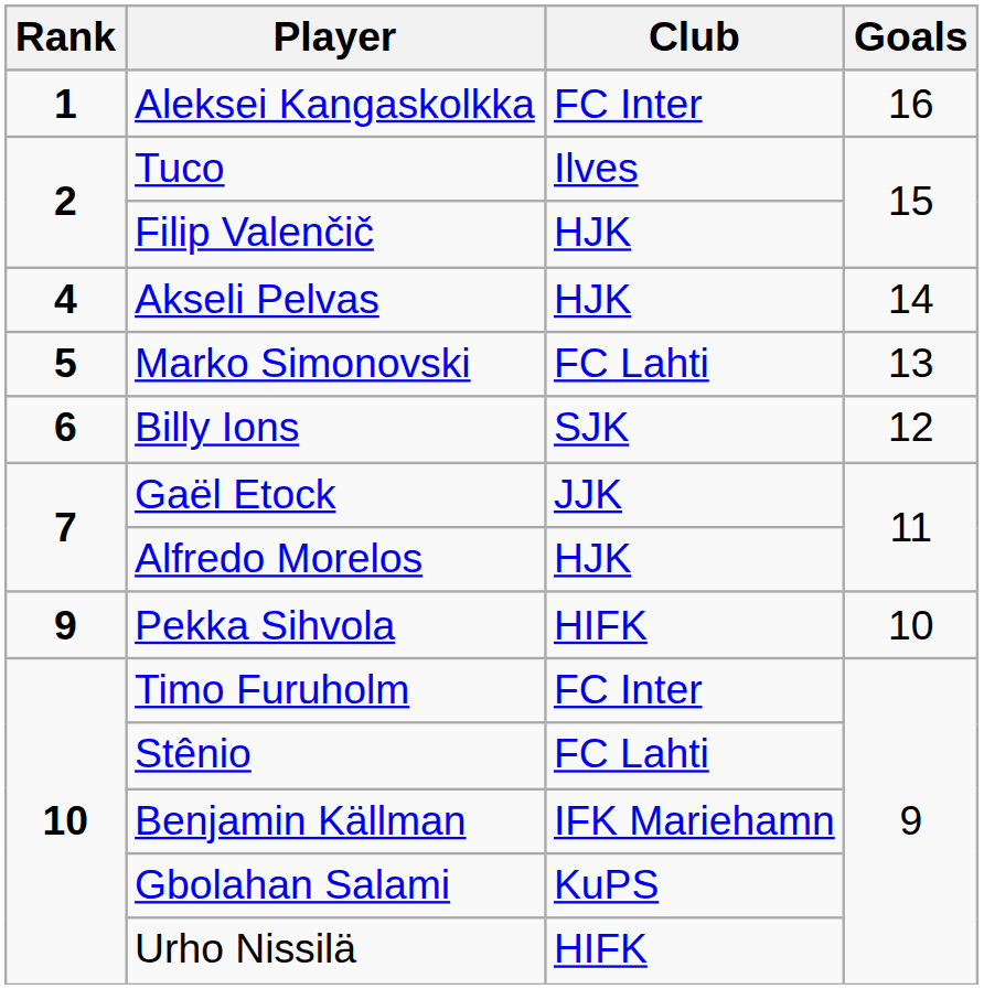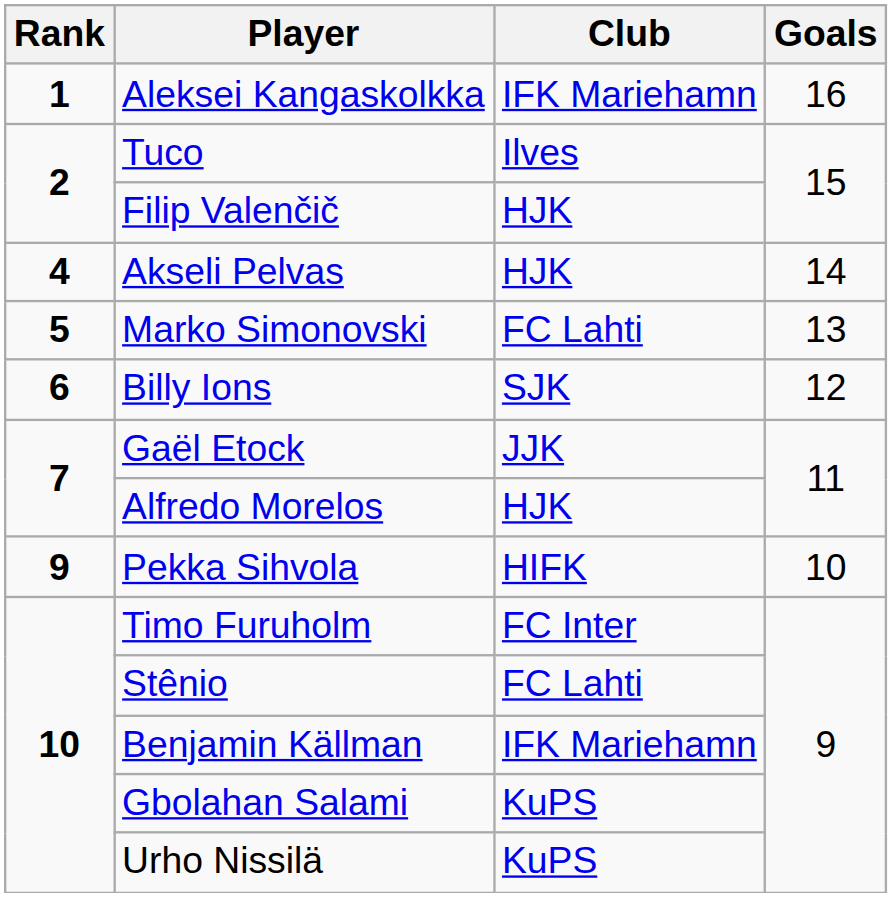 <table class="wikitable" style="text-align:center">
 <tr>
 <th>Rank</th>
 <th>Player</th>
 <th>Club</th>
 <th>Goals</th>
 </tr>
 <tr>
 <td><strong>1</strong></td>
 <td align="left"> <a href='#'>Aleksei Kangaskolkka</a></td>
-<td align="left"><a href='#'>FC Inter</a></td>
+<td align="left"><a href='#'>IFK Mariehamn</a></td>
 <td>16</td>
 </tr>
 <tr>
 <td rowspan="2"><strong>2</strong></td>
 <td align="left"> <a href='#'>Tuco</a></td>
 <td align="left"><a href='#'>Ilves</a></td>
 <td rowspan="2">15</td>
 </tr>
 <tr>
 <td align="left"> <a href='#'>Filip Valenčič</a></td>
 <td align="left"><a href='#'>HJK</a></td>
 </tr>
 <tr>
 <td><strong>4</strong></td>
 <td align="left"> <a href='#'>Akseli Pelvas</a></td>
 <td align="left"><a href='#'>HJK</a></td>
 <td>14</td>
 </tr>
 <tr>
 <td><strong>5</strong></td>
 <td align="left"> <a href='#'>Marko Simonovski</a></td>
 <td align="left"><a href='#'>FC Lahti</a></td>
 <td>13</td>
 </tr>
 <tr>
 <td><strong>6</strong></td>
 <td align="left"> <a href='#'>Billy Ions</a></td>
 <td align="left"><a href='#'>SJK</a></td>
 <td>12</td>
 </tr>
 <tr>
 <td rowspan="2"><strong>7</strong></td>
 <td align="left"> <a href='#'>Gaël Etock</a></td>
 <td align="left"><a href='#'>JJK</a></td>
 <td rowspan="2">11</td>
 </tr>
 <tr>
 <td align="left"> <a href='#'>Alfredo Morelos</a></td>
 <td align="left"><a href='#'>HJK</a></td>
 </tr>
 <tr>
 <td><strong>9</strong></td>
 <td align="left"> <a href='#'>Pekka Sihvola</a></td>
 <td align="left"><a href='#'>HIFK</a></td>
 <td>10</td>
 </tr>
 <tr>
 <td rowspan="5"><strong>10</strong></td>
 <td align="left"> <a href='#'>Timo Furuholm</a></td>
 <td align="left"><a href='#'>FC Inter</a></td>
 <td rowspan="5">9</td>
 </tr>
 <tr>
 <td align="left"> <a href='#'>Stênio</a></td>
 <td align="left"><a href='#'>FC Lahti</a></td>
 </tr>
 <tr>
 <td align="left"> <a href='#'>Benjamin Källman</a></td>
 <td align="left"><a href='#'>IFK Mariehamn</a></td>
 </tr>
 <tr>
 <td align="left"> <a href='#'>Gbolahan Salami</a></td>
 <td align="left"><a href='#'>KuPS</a></td>
 </tr>
 <tr>
 <td align="left"> Urho Nissilä</td>
-<td align="left"><a href='#'>HIFK</a></td>
+<td align="left"><a href='#'>KuPS</a></td>
 </tr>
 </table>
